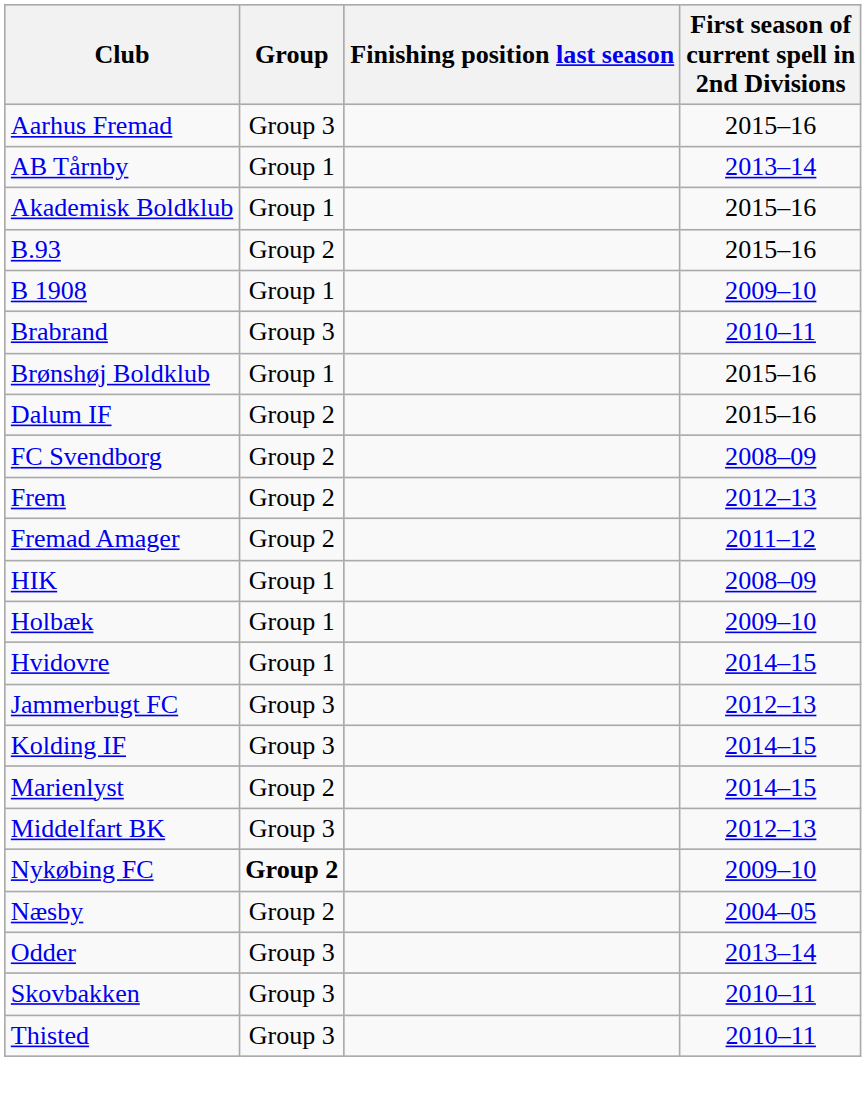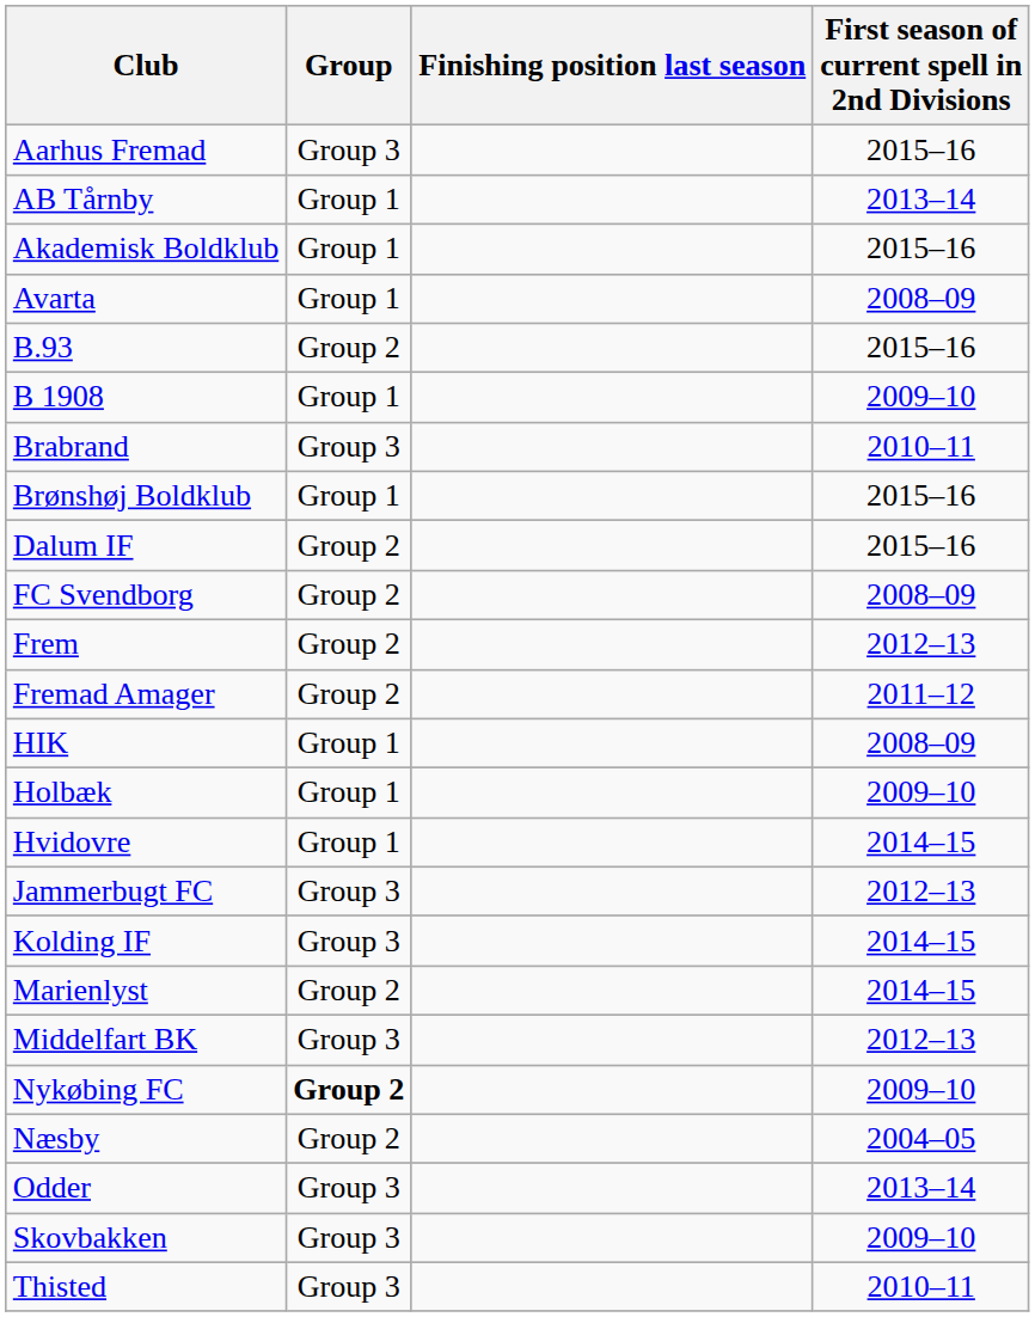 <table class="wikitable sortable" style="text-align:center;">
 <tr>
 <th>Club</th>
 <th>Group</th>
 <th>Finishing position <a href='#'>last season</a></th>
 <th>First season of<br>current spell in<br>2nd Divisions</th>
 </tr>
 <tr>
 <td style="text-align:left;"><a href='#'>Aarhus Fremad</a></td>
 <td>Group 3</td>
 <td></td>
 <td>2015–16</td>
 </tr>
 <tr>
 <td style="text-align:left;"><a href='#'>AB Tårnby</a></td>
 <td>Group 1</td>
 <td></td>
 <td><a href='#'>2013–14</a></td>
 </tr>
 <tr>
 <td style="text-align:left;"><a href='#'>Akademisk Boldklub</a></td>
 <td>Group 1</td>
 <td></td>
 <td>2015–16</td>
+</tr>
+<tr>
+<td style="text-align:left;"><a href='#'>Avarta</a></td>
+<td>Group 1</td>
+<td></td>
+<td><a href='#'>2008–09</a></td>
 </tr>
 <tr>
 <td style="text-align:left;"><a href='#'>B.93</a></td>
 <td>Group 2</td>
 <td></td>
 <td>2015–16</td>
 </tr>
 <tr>
 <td style="text-align:left;"><a href='#'>B 1908</a></td>
 <td>Group 1</td>
 <td></td>
 <td><a href='#'>2009–10</a></td>
 </tr>
 <tr>
 <td style="text-align:left;"><a href='#'>Brabrand</a></td>
 <td>Group 3</td>
 <td></td>
 <td><a href='#'>2010–11</a></td>
 </tr>
 <tr>
 <td style="text-align:left;"><a href='#'>Brønshøj Boldklub</a></td>
 <td>Group 1</td>
 <td></td>
 <td>2015–16</td>
 </tr>
 <tr>
 <td style="text-align:left;"><a href='#'>Dalum IF</a></td>
 <td>Group 2</td>
 <td></td>
 <td>2015–16</td>
 </tr>
 <tr>
 <td style="text-align:left;"><a href='#'>FC Svendborg</a></td>
 <td>Group 2</td>
 <td></td>
 <td><a href='#'>2008–09</a></td>
 </tr>
 <tr>
 <td style="text-align:left;"><a href='#'>Frem</a></td>
 <td>Group 2</td>
 <td></td>
 <td><a href='#'>2012–13</a></td>
 </tr>
 <tr>
 <td style="text-align:left;"><a href='#'>Fremad Amager</a></td>
 <td>Group 2</td>
 <td></td>
 <td><a href='#'>2011–12</a></td>
 </tr>
 <tr>
 <td style="text-align:left;"><a href='#'>HIK</a></td>
 <td>Group 1</td>
 <td></td>
 <td><a href='#'>2008–09</a></td>
 </tr>
 <tr>
 <td style="text-align:left;"><a href='#'>Holbæk</a></td>
 <td>Group 1</td>
 <td></td>
 <td><a href='#'>2009–10</a></td>
 </tr>
 <tr>
 <td style="text-align:left;"><a href='#'>Hvidovre</a></td>
 <td>Group 1</td>
 <td></td>
 <td><a href='#'>2014–15</a></td>
 </tr>
 <tr>
 <td style="text-align:left;"><a href='#'>Jammerbugt FC</a></td>
 <td>Group 3</td>
 <td></td>
 <td><a href='#'>2012–13</a></td>
 </tr>
 <tr>
 <td style="text-align:left;"><a href='#'>Kolding IF</a></td>
 <td>Group 3</td>
 <td></td>
 <td><a href='#'>2014–15</a></td>
 </tr>
 <tr>
 <td style="text-align:left;"><a href='#'>Marienlyst</a></td>
 <td>Group 2</td>
 <td></td>
 <td><a href='#'>2014–15</a></td>
 </tr>
 <tr>
 <td style="text-align:left;"><a href='#'>Middelfart BK</a></td>
 <td>Group 3</td>
 <td></td>
 <td><a href='#'>2012–13</a></td>
 </tr>
 <tr>
 <td style="text-align:left;"><a href='#'>Nykøbing FC</a></td>
 <td><strong>Group 2</strong></td>
 <td></td>
 <td><a href='#'>2009–10</a></td>
 </tr>
 <tr>
 <td style="text-align:left;"><a href='#'>Næsby</a></td>
 <td>Group 2</td>
 <td></td>
 <td><a href='#'>2004–05</a></td>
 </tr>
 <tr>
 <td style="text-align:left;"><a href='#'>Odder</a></td>
 <td>Group 3</td>
 <td></td>
 <td><a href='#'>2013–14</a></td>
 </tr>
 <tr>
 <td style="text-align:left;"><a href='#'>Skovbakken</a></td>
 <td>Group 3</td>
 <td></td>
-<td><a href='#'>2010–11</a></td>
+<td><a href='#'>2009–10</a></td>
 </tr>
 <tr>
 <td style="text-align:left;"><a href='#'>Thisted</a></td>
 <td>Group 3</td>
 <td></td>
 <td><a href='#'>2010–11</a></td>
 </tr>
 </table>
